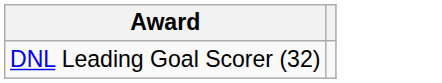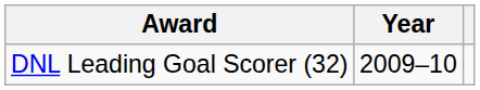 <table class="wikitable">
 <tr>
 <th>Award</th>
+<th>Year</th>
 <th></th>
 </tr>
 <tr>
 <td><a href='#'>DNL</a> Leading Goal Scorer  (32)</td>
+<td>2009–10</td>
 <td></td>
 </tr>
 </table>
